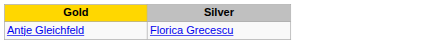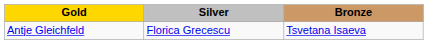 <table class="wikitable" style="text-align:left">
 <tr align="center">
 <td width=200 bgcolor=gold><strong>Gold</strong></td>
 <td width=200 bgcolor=silver><strong>Silver</strong></td>
+<td width=200 bgcolor=CC9966><strong>Bronze</strong></td>
 </tr>
 <tr>
 <td><a href='#'>Antje Gleichfeld</a><br><em></em></td>
 <td><a href='#'>Florica Grecescu</a><br><em></em></td>
+<td><a href='#'>Tsvetana Isaeva</a><br><em></em></td>
 </tr>
 </table>
